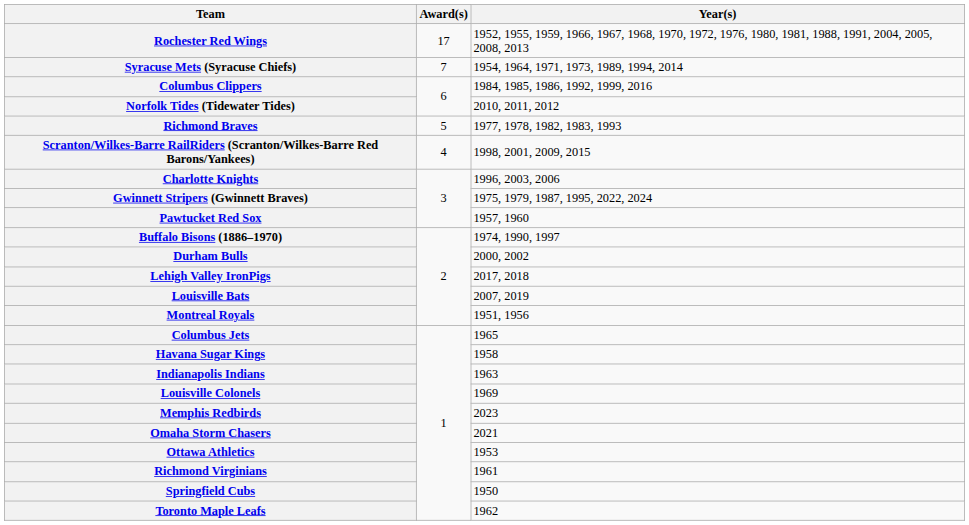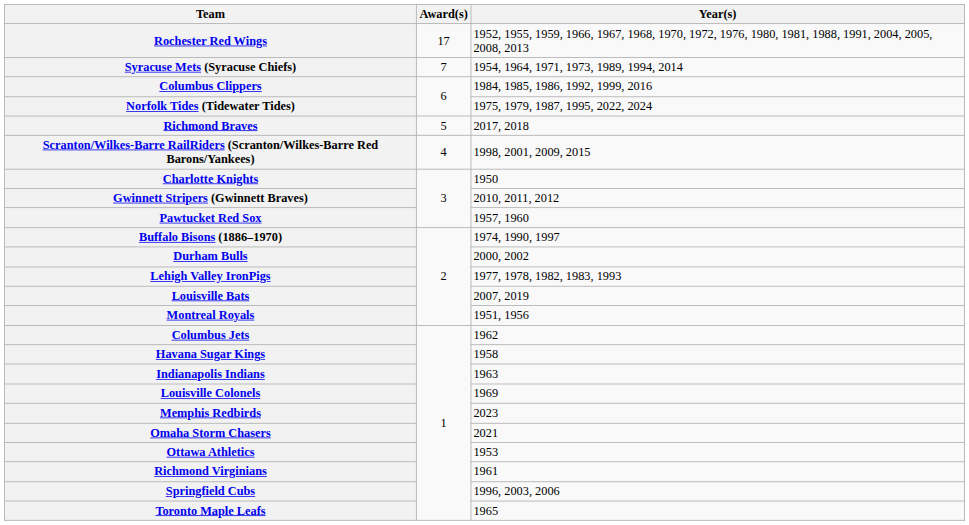 <table class="wikitable sortable plainrowheaders" style="text-align:left">
 <tr>
 <th scope="col">Team</th>
 <th scope="col">Award(s)</th>
 <th scope="col">Year(s)</th>
 </tr>
 <tr>
 <th scope="row"><strong><a href='#'>Rochester Red Wings</a></strong></th>
 <td style="text-align:center">17</td>
 <td>1952, 1955, 1959, 1966, 1967, 1968, 1970, 1972, 1976, 1980, 1981, 1988, 1991, 2004, 2005, 2008, 2013</td>
 </tr>
 <tr>
 <th scope="row"><strong><a href='#'>Syracuse Mets</a></strong> (Syracuse Chiefs)</th>
 <td style="text-align:center">7</td>
 <td>1954, 1964, 1971, 1973, 1989, 1994, 2014</td>
 </tr>
 <tr>
 <th scope="row"><strong><a href='#'>Columbus Clippers</a></strong></th>
 <td style="text-align:center" rowspan="2">6</td>
 <td>1984, 1985, 1986, 1992, 1999, 2016</td>
 </tr>
 <tr>
 <th scope="row"><strong><a href='#'>Norfolk Tides</a></strong> (Tidewater Tides)</th>
-<td>2010, 2011, 2012</td>
+<td>1975, 1979, 1987, 1995, 2022, 2024</td>
 </tr>
 <tr>
 <th scope="row"><a href='#'>Richmond Braves</a></th>
 <td style="text-align:center">5</td>
-<td>1977, 1978, 1982, 1983, 1993</td>
+<td>2017, 2018</td>
 </tr>
 <tr>
 <th scope="row"><strong><a href='#'>Scranton/Wilkes-Barre RailRiders</a></strong> (Scranton/Wilkes-Barre Red Barons/Yankees)</th>
 <td style="text-align:center">4</td>
 <td>1998, 2001, 2009, 2015</td>
 </tr>
 <tr>
 <th scope="row"><strong><a href='#'>Charlotte Knights</a></strong></th>
 <td style="text-align:center" rowspan="3">3</td>
-<td>1996, 2003, 2006</td>
+<td>1950</td>
 </tr>
 <tr>
 <th scope="row"><strong><a href='#'>Gwinnett Stripers</a></strong> (Gwinnett Braves)</th>
-<td>1975, 1979, 1987, 1995, 2022, 2024</td>
+<td>2010, 2011, 2012</td>
 </tr>
 <tr>
 <th scope="row"><a href='#'>Pawtucket Red Sox</a></th>
 <td>1957, 1960</td>
 </tr>
 <tr>
 <th scope="row"><a href='#'>Buffalo Bisons</a> (1886–1970)</th>
 <td style="text-align:center" rowspan="5">2</td>
 <td>1974, 1990, 1997</td>
 </tr>
 <tr>
 <th scope="row"><strong><a href='#'>Durham Bulls</a></strong></th>
 <td>2000, 2002</td>
 </tr>
 <tr>
 <th scope="row"><strong><a href='#'>Lehigh Valley IronPigs</a></strong></th>
-<td>2017, 2018</td>
+<td>1977, 1978, 1982, 1983, 1993</td>
 </tr>
 <tr>
 <th scope="row"><strong><a href='#'>Louisville Bats</a></strong></th>
 <td>2007, 2019</td>
 </tr>
 <tr>
 <th scope="row"><a href='#'>Montreal Royals</a></th>
 <td>1951, 1956</td>
 </tr>
 <tr>
 <th scope="row"><a href='#'>Columbus Jets</a></th>
 <td style="text-align:center" rowspan="10">1</td>
-<td>1965</td>
+<td>1962</td>
 </tr>
 <tr>
 <th scope="row"><a href='#'>Havana Sugar Kings</a></th>
 <td>1958</td>
 </tr>
 <tr>
 <th scope="row"><strong><a href='#'>Indianapolis Indians</a></strong></th>
 <td>1963</td>
 </tr>
 <tr>
 <th scope="row"><a href='#'>Louisville Colonels</a></th>
 <td>1969</td>
 </tr>
 <tr>
 <th scope="row"><strong><a href='#'>Memphis Redbirds</a></strong></th>
 <td>2023</td>
 </tr>
 <tr>
 <th scope="row"><strong><a href='#'>Omaha Storm Chasers</a></strong></th>
 <td>2021</td>
 </tr>
 <tr>
 <th scope="row"><a href='#'>Ottawa Athletics</a></th>
 <td>1953</td>
 </tr>
 <tr>
 <th scope="row"><a href='#'>Richmond Virginians</a></th>
 <td>1961</td>
 </tr>
 <tr>
 <th scope="row"><a href='#'>Springfield Cubs</a></th>
-<td>1950</td>
+<td>1996, 2003, 2006</td>
 </tr>
 <tr>
 <th scope="row"><a href='#'>Toronto Maple Leafs</a></th>
-<td>1962</td>
+<td>1965</td>
 </tr>
 </table>
